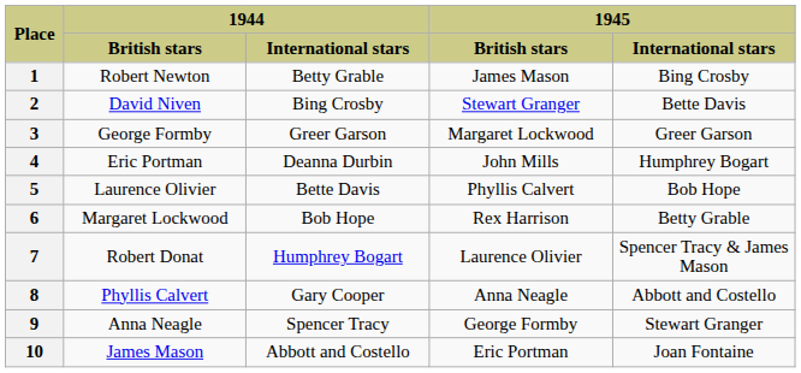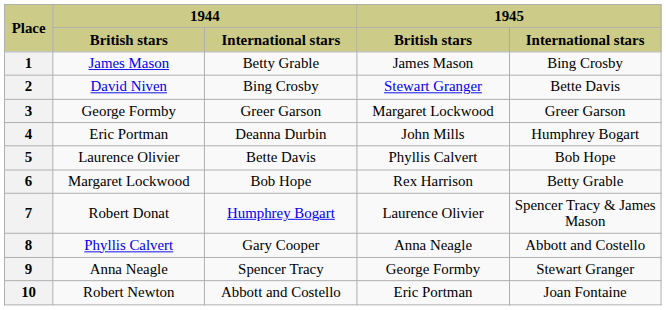 <table class="wikitable" width="80%">
 <tr>
 <th scope="col" style="background:#CC8" width="4%" rowspan="2">Place</th>
 <th style="background:#CC8" colspan="2">1944</th>
 <th style="background:#CC8" colspan="2">1945</th>
 </tr>
 <tr align="center"|>
 <th scope="col" style="background:#CC8" width="18%">British stars</th>
 <th scope="col" style="background:#CC8" width="18%">International stars</th>
 <th scope="col" style="background:#CC8" width="18%">British stars</th>
 <th scope="col" style="background:#CC8" width="18%">International stars</th>
 </tr>
 <tr align="center">
 <th scope="row">1</th>
-<td>Robert Newton</td>
+<td><a href='#'>James Mason</a></td>
 <td>Betty Grable</td>
 <td>James Mason</td>
 <td>Bing Crosby</td>
 </tr>
 <tr align="center">
 <th scope="row">2</th>
 <td><a href='#'>David Niven</a></td>
 <td>Bing Crosby</td>
 <td><a href='#'>Stewart Granger</a></td>
 <td>Bette Davis</td>
 </tr>
 <tr align="center">
 <th scope="row">3</th>
 <td>George Formby</td>
 <td>Greer Garson</td>
 <td>Margaret Lockwood</td>
 <td>Greer Garson</td>
 </tr>
 <tr align="center">
 <th scope="row">4</th>
 <td>Eric Portman</td>
 <td>Deanna Durbin</td>
 <td>John Mills</td>
 <td>Humphrey Bogart</td>
 </tr>
 <tr align="center">
 <th scope="row">5</th>
 <td>Laurence Olivier</td>
 <td>Bette Davis</td>
 <td>Phyllis Calvert</td>
 <td>Bob Hope</td>
 </tr>
 <tr align="center">
 <th scope="row">6</th>
 <td>Margaret Lockwood</td>
 <td>Bob Hope</td>
 <td>Rex Harrison</td>
 <td>Betty Grable</td>
 </tr>
 <tr align="center">
 <th scope="row">7</th>
 <td>Robert Donat</td>
 <td><a href='#'>Humphrey Bogart</a></td>
 <td>Laurence Olivier</td>
 <td>Spencer Tracy & James Mason</td>
 </tr>
 <tr align="center">
 <th scope="row">8</th>
 <td><a href='#'>Phyllis Calvert</a></td>
 <td>Gary Cooper</td>
 <td>Anna Neagle</td>
 <td>Abbott and Costello</td>
 </tr>
 <tr align="center">
 <th scope="row">9</th>
 <td>Anna Neagle</td>
 <td>Spencer Tracy</td>
 <td>George Formby</td>
 <td>Stewart Granger</td>
 </tr>
 <tr align="center">
 <th scope="row">10</th>
-<td><a href='#'>James Mason</a></td>
+<td>Robert Newton</td>
 <td>Abbott and Costello</td>
 <td>Eric Portman</td>
 <td>Joan Fontaine</td>
 </tr>
 </table>
